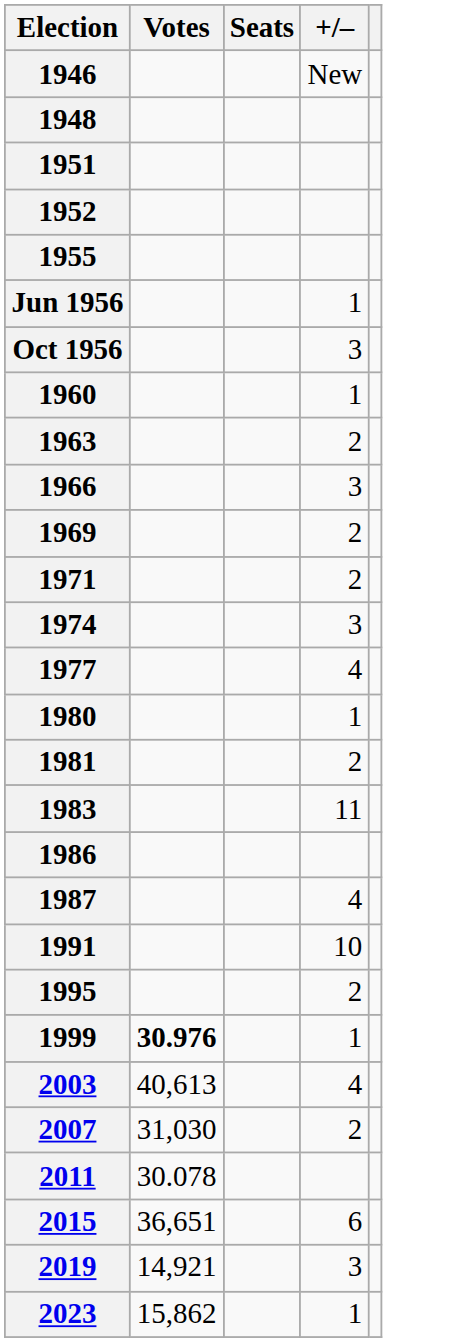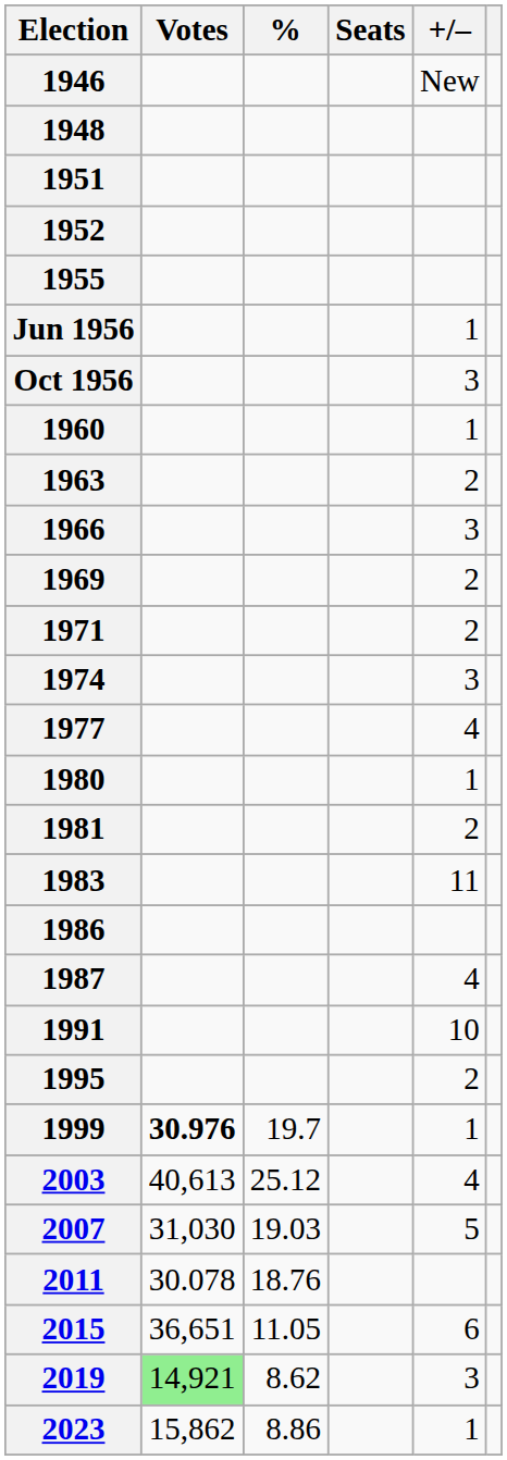 <table class="wikitable" style="text-align: right;">
 <tr>
 <th>Election</th>
 <th>Votes</th>
+<th>%</th>
 <th>Seats</th>
 <th>+/–</th>
 <th scope="col" class="unsortable"></th>
 </tr>
 <tr>
 <th>1946</th>
+<td></td>
 <td></td>
 <td></td>
 <td>New</td>
 <td></td>
 </tr>
 <tr>
 <th>1948</th>
 <td></td>
 <td></td>
 <td></td>
 <td></td>
+<td></td>
 </tr>
 <tr>
 <th>1951</th>
+<td></td>
 <td></td>
 <td></td>
 <td></td>
 <td></td>
 </tr>
 <tr>
 <th>1952</th>
 <td></td>
 <td></td>
 <td></td>
 <td></td>
+<td></td>
 </tr>
 <tr>
 <th>1955</th>
+<td></td>
 <td></td>
 <td></td>
 <td></td>
 <td></td>
 </tr>
 <tr>
 <th>Jun 1956</th>
 <td></td>
 <td></td>
+<td></td>
 <td> 1</td>
 <td></td>
 </tr>
 <tr>
 <th>Oct 1956</th>
+<td></td>
 <td></td>
 <td></td>
 <td> 3</td>
 <td></td>
 </tr>
 <tr>
 <th>1960</th>
 <td></td>
 <td></td>
+<td></td>
 <td> 1</td>
 <td></td>
 </tr>
 <tr>
 <th>1963</th>
+<td></td>
 <td></td>
 <td></td>
 <td> 2</td>
 <td></td>
 </tr>
 <tr>
 <th>1966</th>
 <td></td>
 <td></td>
+<td></td>
 <td> 3</td>
 <td></td>
 </tr>
 <tr>
 <th>1969</th>
+<td></td>
 <td></td>
 <td></td>
 <td> 2</td>
 <td></td>
 </tr>
 <tr>
 <th>1971</th>
 <td></td>
 <td></td>
+<td></td>
 <td> 2</td>
 <td></td>
 </tr>
 <tr>
 <th>1974</th>
+<td></td>
 <td></td>
 <td></td>
 <td> 3</td>
 <td></td>
 </tr>
 <tr>
 <th>1977</th>
 <td></td>
 <td></td>
+<td></td>
 <td> 4</td>
 <td></td>
 </tr>
 <tr>
 <th>1980</th>
+<td></td>
 <td></td>
 <td></td>
 <td> 1</td>
 <td></td>
 </tr>
 <tr>
 <th>1981</th>
 <td></td>
 <td></td>
+<td></td>
 <td> 2</td>
 <td></td>
 </tr>
 <tr>
 <th>1983</th>
+<td></td>
 <td></td>
 <td></td>
 <td> 11</td>
 <td></td>
 </tr>
 <tr>
 <th>1986</th>
 <td></td>
 <td></td>
 <td></td>
 <td></td>
+<td></td>
 </tr>
 <tr>
 <th>1987</th>
+<td></td>
 <td></td>
 <td></td>
 <td> 4</td>
 <td></td>
 </tr>
 <tr>
 <th>1991</th>
 <td></td>
 <td></td>
+<td></td>
 <td> 10</td>
 <td></td>
 </tr>
 <tr>
 <th>1995</th>
+<td></td>
 <td></td>
 <td></td>
 <td> 2</td>
 <td></td>
 </tr>
 <tr>
 <th>1999</th>
 <td><strong>30.976</strong></td>
+<td>19.7</td>
 <td></td>
 <td> 1</td>
 <td></td>
 </tr>
 <tr>
 <th><a href='#'>2003</a></th>
 <td>40,613</td>
+<td>25.12</td>
 <td></td>
 <td> 4</td>
 <td></td>
 </tr>
 <tr>
 <th><a href='#'>2007</a></th>
 <td>31,030</td>
+<td>19.03</td>
 <td></td>
-<td> 2</td>
+<td> 5</td>
 <td></td>
 </tr>
 <tr>
 <th><a href='#'>2011</a></th>
 <td>30.078</td>
+<td>18.76</td>
 <td></td>
 <td></td>
 <td></td>
 </tr>
 <tr>
 <th><a href='#'>2015</a></th>
 <td>36,651</td>
+<td>11.05</td>
 <td></td>
 <td> 6</td>
 <td></td>
 </tr>
 <tr>
 <th><a href='#'>2019</a></th>
-<td>14,921</td>
+<td style="background: lightgreen;">14,921</td>
+<td>8.62</td>
 <td></td>
 <td> 3</td>
 <td></td>
 </tr>
 <tr>
 <th><a href='#'>2023</a></th>
 <td>15,862</td>
+<td>8.86</td>
 <td></td>
 <td> 1</td>
 <td></td>
 </tr>
 </table>
